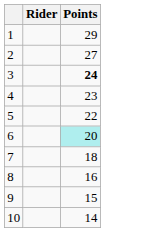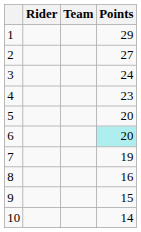 <table class="wikitable">
 <tr>
 <th></th>
 <th>Rider</th>
+<th>Team</th>
 <th>Points</th>
 </tr>
 <tr>
 <td>1</td>
 <td> </td>
+<td></td>
 <td align=right>29</td>
 </tr>
 <tr>
 <td>2</td>
 <td> </td>
+<td></td>
 <td align=right>27</td>
 </tr>
 <tr>
 <td>3</td>
 <td></td>
-<td align=right><strong>24</strong></td>
+<td></td>
+<td align=right>24</td>
 </tr>
 <tr>
 <td>4</td>
+<td></td>
 <td></td>
 <td align=right>23</td>
 </tr>
 <tr>
 <td>5</td>
 <td></td>
-<td align=right>22</td>
+<td></td>
+<td align=right>20</td>
 </tr>
 <tr>
 <td>6</td>
+<td></td>
 <td></td>
 <td style="background: paleturquoise; text-align:right;">20</td>
 </tr>
 <tr>
 <td>7</td>
 <td></td>
-<td align=right>18</td>
+<td></td>
+<td align=right>19</td>
 </tr>
 <tr>
 <td>8</td>
+<td></td>
 <td></td>
 <td align=right>16</td>
 </tr>
 <tr>
 <td>9</td>
 <td></td>
+<td></td>
 <td align=right>15</td>
 </tr>
 <tr>
 <td>10</td>
 <td></td>
+<td></td>
 <td style="text-align:right;">14</td>
 </tr>
 </table>
